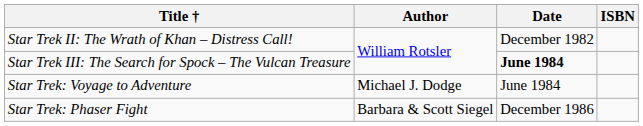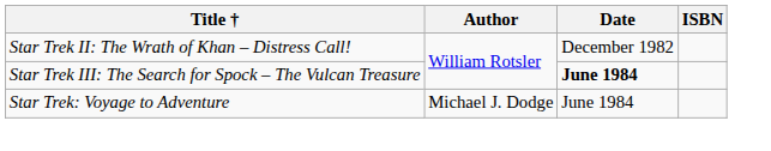 <table class="wikitable">
 <tr>
 <th>Title †</th>
 <th>Author</th>
 <th>Date</th>
 <th>ISBN</th>
 </tr>
 <tr>
 <td><em>Star Trek II: The Wrath of Khan – Distress Call!</em></td>
 <td rowspan="2"><a href='#'>William Rotsler</a></td>
 <td>December 1982</td>
 <td></td>
 </tr>
 <tr>
 <td><em>Star Trek III: The Search for Spock – The Vulcan Treasure</em></td>
 <td><strong>June 1984</strong></td>
 <td></td>
 </tr>
 <tr>
 <td><em>Star Trek: Voyage to Adventure</em></td>
 <td>Michael J. Dodge</td>
 <td>June 1984</td>
 <td></td>
 </tr>
-<tr>
-<td><em>Star Trek: Phaser Fight</em></td>
-<td>Barbara & Scott Siegel</td>
-<td>December 1986</td>
-<td></td>
-</tr>
 </table>
